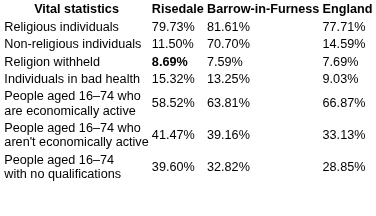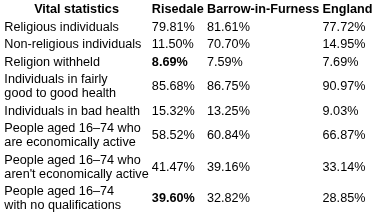 <table>
 <tr>
 <th><strong>Vital statistics</strong> </th>
 <th>Risedale</th>
 <th>Barrow-in-Furness</th>
 <th>England</th>
 </tr>
 <tr>
 <td>Religious individuals</td>
-<td>79.73%</td>
+<td>79.81%</td>
 <td>81.61%</td>
-<td>77.71%</td>
+<td>77.72%</td>
 </tr>
 <tr>
 <td>Non-religious individuals</td>
 <td>11.50%</td>
 <td>70.70%</td>
-<td>14.59%</td>
+<td>14.95%</td>
 </tr>
 <tr>
 <td>Religion withheld</td>
 <td><strong>8.69%</strong></td>
 <td>7.59%</td>
 <td>7.69%</td>
+</tr>
+<tr>
+<td>Individuals in fairly<br>good to good health</td>
+<td>85.68%</td>
+<td>86.75%</td>
+<td>90.97%</td>
 </tr>
 <tr>
 <td>Individuals in bad health</td>
 <td>15.32%</td>
 <td>13.25%</td>
 <td>9.03%</td>
 </tr>
 <tr>
 <td>People aged 16–74 who<br>are economically active</td>
 <td>58.52%</td>
-<td>63.81%</td>
+<td>60.84%</td>
 <td>66.87%</td>
 </tr>
 <tr>
 <td>People aged 16–74 who<br>aren't economically active</td>
 <td>41.47%</td>
 <td>39.16%</td>
-<td>33.13%</td>
+<td>33.14%</td>
 </tr>
 <tr>
 <td>People aged 16–74<br>with no qualifications</td>
-<td>39.60%</td>
+<td><strong>39.60%</strong></td>
 <td>32.82%</td>
 <td>28.85%</td>
 </tr>
 </table>
